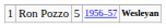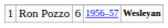 <table class="wikitable">
 <tr>
 </tr>
 <tr>
 <td>1</td>
 <td>Ron Pozzo</td>
-<td>5</td>
+<td>6</td>
 <td style="font-size:80%;"><a href='#'>1956–57</a></td>
 <td style="font-size:80%;"><strong>Wesleyan</strong></td>
 </tr>
 </table>
